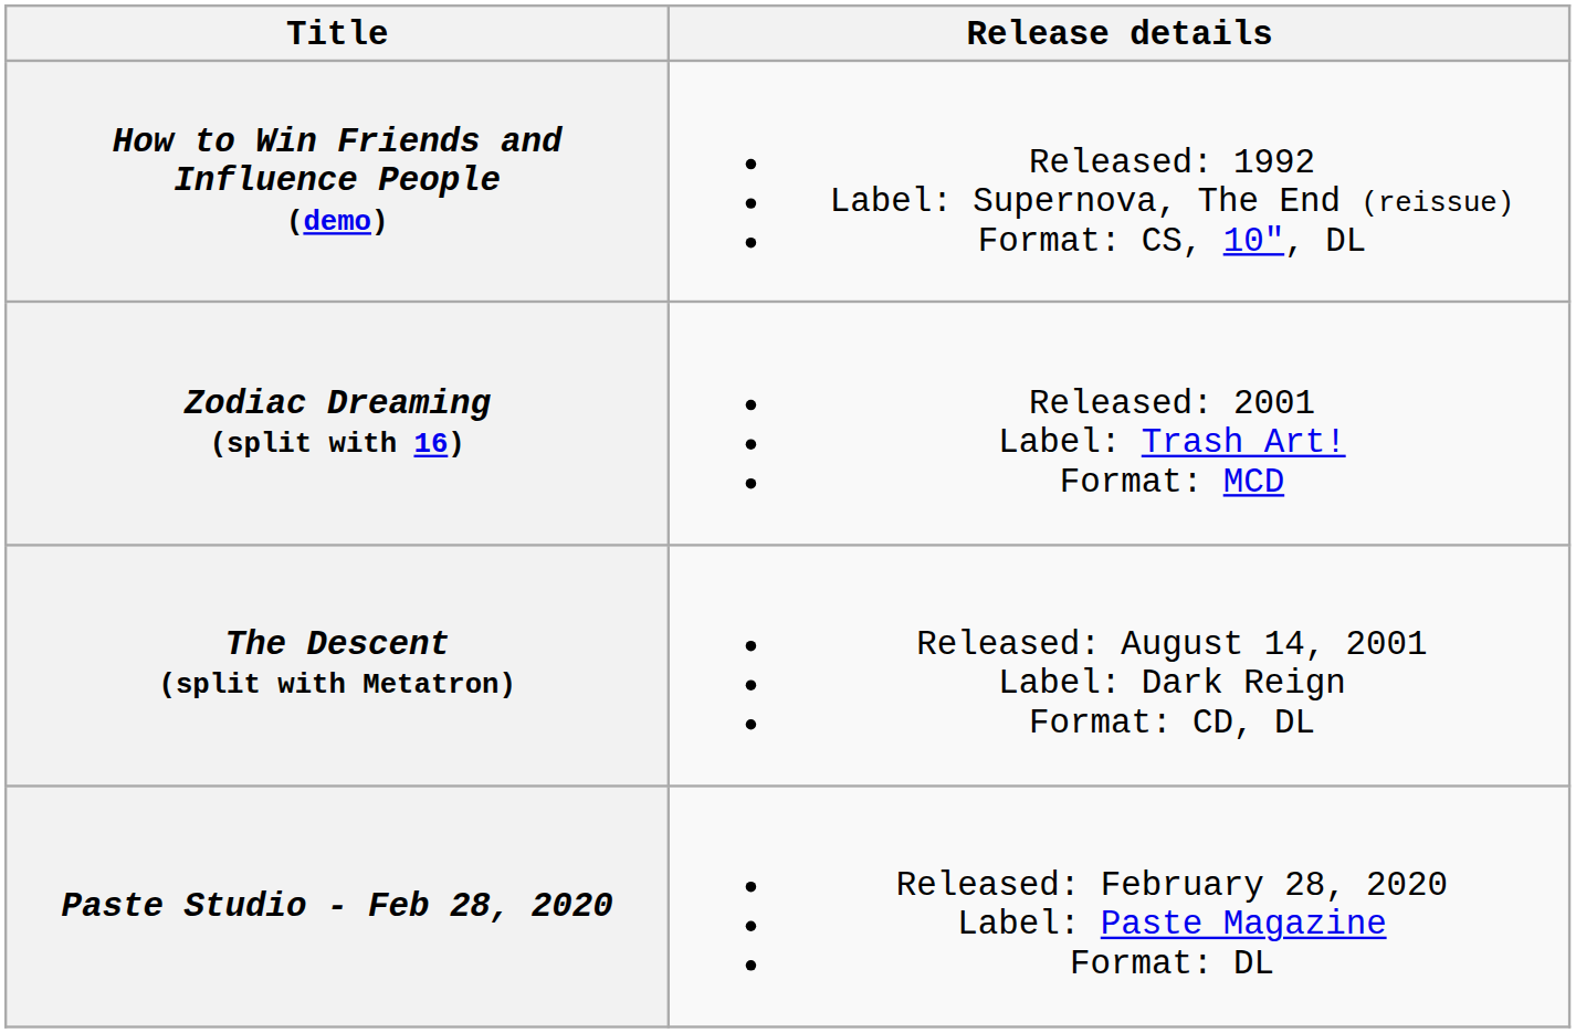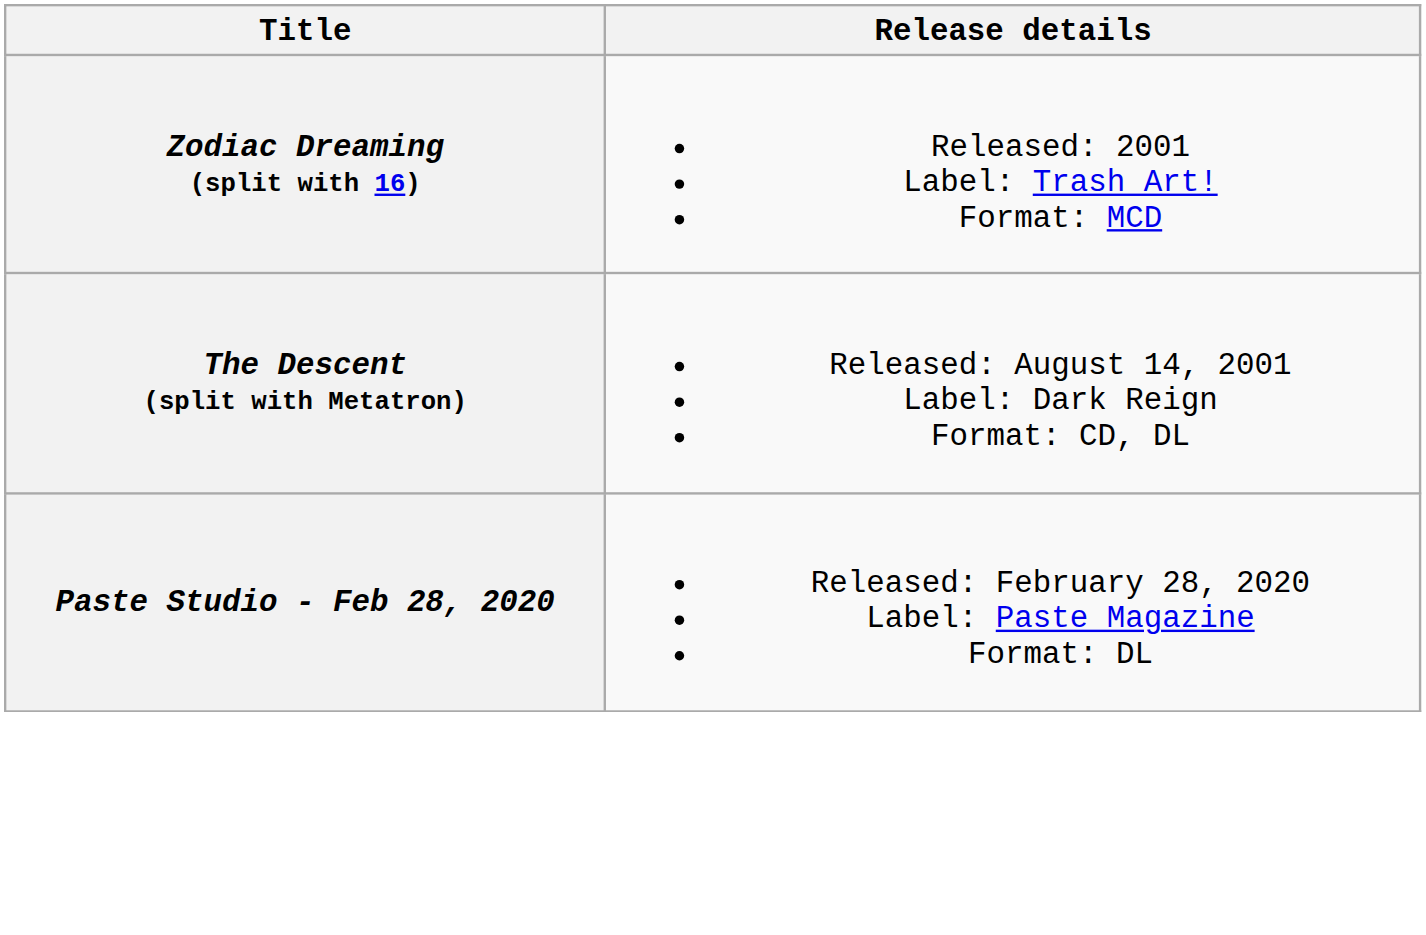 <table class="wikitable plainrowheaders" style="text-align:center;">
 <tr>
 <th scope="col" rowspan="1" style="width:19em">Title</th>
 <th scope="col" rowspan="1" style="width:26em">Release details</th>
-</tr>
-<tr>
-<th scope="row"><em>How to Win Friends and Influence People</em><br><small>(<a href='#'>demo</a>)</small></th>
-<td><br><ul><li>Released: 1992</li><li>Label: Supernova, The End <small>(reissue)</small></li><li>Format: CS, <a href='#'>10"</a>, DL</li></ul></td>
 </tr>
 <tr>
 <th scope="row"><em>Zodiac Dreaming</em><br><small>(split with <a href='#'>16</a>)</small></th>
 <td><br><ul><li>Released: 2001</li><li>Label: <a href='#'>Trash Art!</a></li><li>Format: <a href='#'>MCD</a></li></ul></td>
 </tr>
 <tr>
 <th scope="row"><em>The Descent</em><br><small>(split with Metatron)</small></th>
 <td><br><ul><li>Released: August 14, 2001</li><li>Label: Dark Reign</li><li>Format: CD, DL</li></ul></td>
 </tr>
 <tr>
 <th scope="row"><em>Paste Studio - Feb 28, 2020</em></th>
 <td><br><ul><li>Released: February 28, 2020</li><li>Label: <a href='#'>Paste Magazine</a></li><li>Format: DL</li></ul></td>
 </tr>
 </table>
